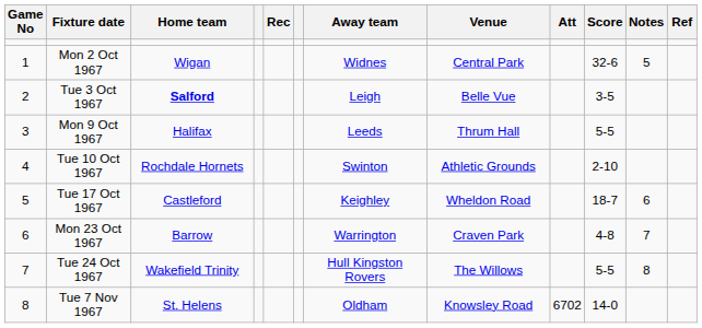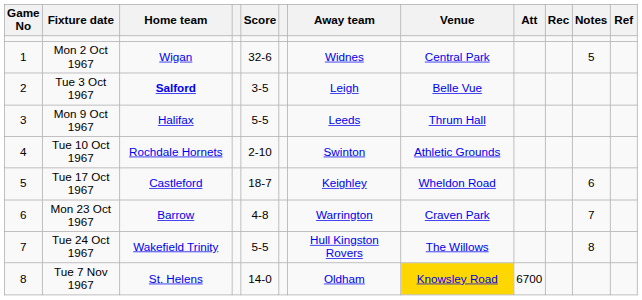 <table class="wikitable" style="text-align:center;">
 <tr>
 <th width=20 abbr="No">Game No</th>
 <th width=100 abbr="Date">Fixture date</th>
 <th width=150 abbr="Home team">Home team</th>
 <th width=5 abbr="space"></th>
-<th width=30 abbr="Rec">Rec</th>
+<th width=20 abbr="Score">Score</th>
 <th width=5 abbr="space"></th>
 <th width=150 abbr="Away team">Away team</th>
 <th width=150 abbr="Venue">Venue</th>
 <th width=30 abbr="Att">Att</th>
-<th width=20 abbr="Score">Score</th>
+<th width=30 abbr="Rec">Rec</th>
 <th width=20 abbr="Notes">Notes</th>
 <th width=30 abbr="Ref">Ref</th>
 </tr>
 <tr>
 <td></td>
 <td></td>
 <td></td>
 <td></td>
 <td></td>
 <td></td>
 <td></td>
 <td></td>
 <td></td>
 <td></td>
 <td></td>
 <td></td>
 </tr>
 <tr>
 <td>1</td>
 <td>Mon 2 Oct 1967</td>
 <td><a href='#'>Wigan</a></td>
 <td></td>
-<td></td>
+<td>32-6</td>
 <td></td>
 <td><a href='#'>Widnes</a></td>
 <td><a href='#'>Central Park</a></td>
 <td></td>
-<td>32-6</td>
+<td></td>
 <td>5</td>
 <td></td>
 </tr>
 <tr>
 <td>2</td>
 <td>Tue 3 Oct 1967</td>
 <td><strong><a href='#'>Salford</a></strong></td>
 <td></td>
-<td></td>
+<td>3-5</td>
 <td></td>
 <td><a href='#'>Leigh</a></td>
 <td><a href='#'>Belle Vue</a></td>
 <td></td>
-<td>3-5</td>
+<td></td>
 <td></td>
 <td></td>
 </tr>
 <tr>
 <td>3</td>
 <td>Mon 9 Oct 1967</td>
 <td><a href='#'>Halifax</a></td>
 <td></td>
-<td></td>
+<td>5-5</td>
 <td></td>
 <td><a href='#'>Leeds</a></td>
 <td><a href='#'>Thrum Hall</a></td>
 <td></td>
-<td>5-5</td>
+<td></td>
 <td></td>
 <td></td>
 </tr>
 <tr>
 <td>4</td>
 <td>Tue 10 Oct 1967</td>
 <td><a href='#'>Rochdale Hornets</a></td>
 <td></td>
-<td></td>
+<td>2-10</td>
 <td></td>
 <td><a href='#'>Swinton</a></td>
 <td><a href='#'>Athletic Grounds</a></td>
 <td></td>
-<td>2-10</td>
+<td></td>
 <td></td>
 <td></td>
 </tr>
 <tr>
 <td>5</td>
 <td>Tue 17 Oct 1967</td>
 <td><a href='#'>Castleford</a></td>
 <td></td>
-<td></td>
+<td>18-7</td>
 <td></td>
 <td><a href='#'>Keighley</a></td>
 <td><a href='#'>Wheldon Road</a></td>
 <td></td>
-<td>18-7</td>
+<td></td>
 <td>6</td>
 <td></td>
 </tr>
 <tr>
 <td>6</td>
 <td>Mon 23 Oct 1967</td>
 <td><a href='#'>Barrow</a></td>
 <td></td>
-<td></td>
+<td>4-8</td>
 <td></td>
 <td><a href='#'>Warrington</a></td>
 <td><a href='#'>Craven Park</a></td>
 <td></td>
-<td>4-8</td>
+<td></td>
 <td>7</td>
 <td></td>
 </tr>
 <tr>
 <td>7</td>
 <td>Tue 24 Oct 1967</td>
 <td><a href='#'>Wakefield Trinity</a></td>
 <td></td>
-<td></td>
+<td>5-5</td>
 <td></td>
 <td><a href='#'>Hull Kingston Rovers</a></td>
 <td><a href='#'>The Willows</a></td>
 <td></td>
-<td>5-5</td>
+<td></td>
 <td>8</td>
 <td></td>
 </tr>
 <tr>
 <td>8</td>
 <td>Tue 7 Nov 1967</td>
 <td><a href='#'>St. Helens</a></td>
 <td></td>
-<td></td>
+<td>14-0</td>
 <td></td>
 <td><a href='#'>Oldham</a></td>
-<td><a href='#'>Knowsley Road</a></td>
-<td>6702</td>
-<td>14-0</td>
+<td style="background: gold;"><a href='#'>Knowsley Road</a></td>
+<td>6700</td>
+<td></td>
 <td></td>
 <td></td>
 </tr>
 </table>
